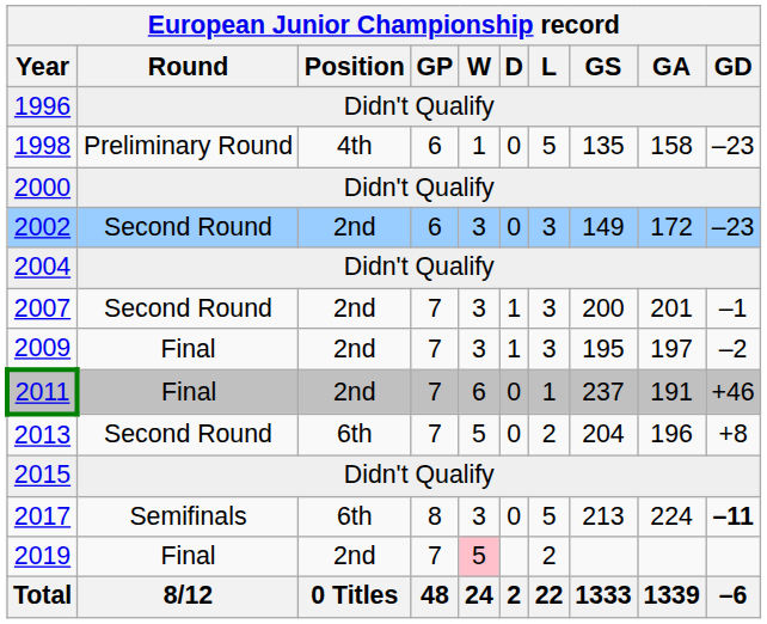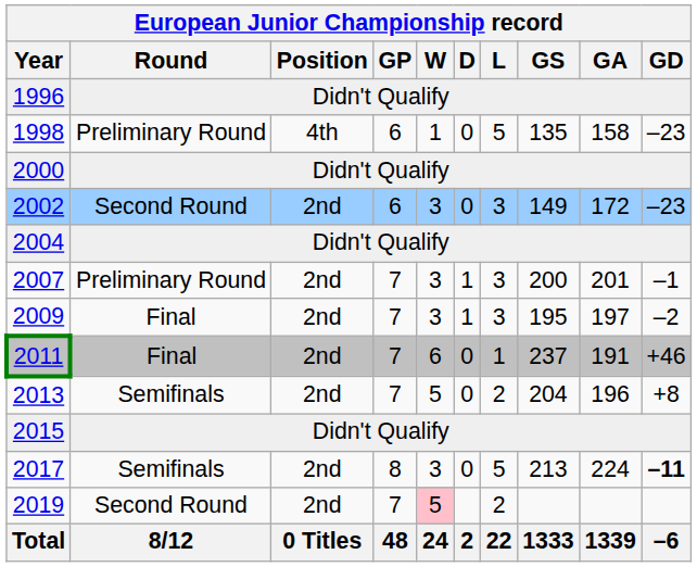 <table class="wikitable" style="text-align: center;">
 <tr>
 <th colspan=10><a href='#'>European Junior Championship</a> record</th>
 </tr>
 <tr>
 <th>Year</th>
 <th>Round</th>
 <th>Position</th>
 <th>GP</th>
 <th>W</th>
 <th>D</th>
 <th>L</th>
 <th>GS</th>
 <th>GA</th>
 <th>GD</th>
 </tr>
 <tr bgcolor="efefef">
 <td> <a href='#'>1996</a></td>
 <td colspan=10>Didn't Qualify</td>
 </tr>
 <tr>
 <td> <a href='#'>1998</a></td>
 <td>Preliminary Round</td>
 <td>4th</td>
 <td>6</td>
 <td>1</td>
 <td>0</td>
 <td>5</td>
 <td>135</td>
 <td>158</td>
 <td>–23</td>
 </tr>
 <tr bgcolor="efefef">
 <td> <a href='#'>2000</a></td>
 <td colspan=10>Didn't Qualify</td>
 </tr>
 <tr bgcolor=9acdff>
 <td> <a href='#'>2002</a></td>
 <td>Second Round</td>
 <td>2nd</td>
 <td>6</td>
 <td>3</td>
 <td>0</td>
 <td>3</td>
 <td>149</td>
 <td>172</td>
 <td>–23</td>
 </tr>
 <tr bgcolor="efefef">
 <td> <a href='#'>2004</a></td>
 <td colspan=10>Didn't Qualify</td>
 </tr>
 <tr bgcolor=>
 <td> <a href='#'>2007</a></td>
-<td>Second Round</td>
+<td>Preliminary Round</td>
 <td>2nd</td>
 <td>7</td>
 <td>3</td>
 <td>1</td>
 <td>3</td>
 <td>200</td>
 <td>201</td>
 <td>–1</td>
 </tr>
 <tr>
 <td> <a href='#'>2009</a></td>
 <td>Final</td>
 <td>2nd</td>
 <td>7</td>
 <td>3</td>
 <td>1</td>
 <td>3</td>
 <td>195</td>
 <td>197</td>
 <td>–2</td>
 </tr>
 <tr bgcolor=silver>
 <td style="border: 3px solid green"> <a href='#'>2011</a></td>
 <td>Final</td>
 <td>2nd</td>
 <td>7</td>
 <td>6</td>
 <td>0</td>
 <td>1</td>
 <td>237</td>
 <td>191</td>
 <td>+46</td>
 </tr>
 <tr bgcolor=>
 <td> <a href='#'>2013</a></td>
-<td>Second Round</td>
-<td>6th</td>
+<td>Semifinals</td>
+<td>2nd</td>
 <td>7</td>
 <td>5</td>
 <td>0</td>
 <td>2</td>
 <td>204</td>
 <td>196</td>
 <td>+8</td>
 </tr>
 <tr bgcolor="efefef">
 <td> <a href='#'>2015</a></td>
 <td colspan=10>Didn't Qualify</td>
 </tr>
 <tr>
 <td> <a href='#'>2017</a></td>
 <td>Semifinals</td>
-<td>6th</td>
+<td>2nd</td>
 <td>8</td>
 <td>3</td>
 <td>0</td>
 <td>5</td>
 <td>213</td>
 <td>224</td>
 <td><strong>–11</strong></td>
 </tr>
 <tr>
 <td> <a href='#'>2019</a></td>
-<td>Final</td>
+<td>Second Round</td>
 <td>2nd</td>
 <td>7</td>
 <td style="background: pink;">5</td>
 <td></td>
 <td>2</td>
 <td></td>
 <td></td>
 <td></td>
 </tr>
 <tr>
 <th>Total</th>
 <th>8/12</th>
 <th>0 Titles</th>
 <th>48</th>
 <th>24</th>
 <th>2</th>
 <th>22</th>
 <th>1333</th>
 <th>1339</th>
 <th>–6</th>
 </tr>
 </table>
